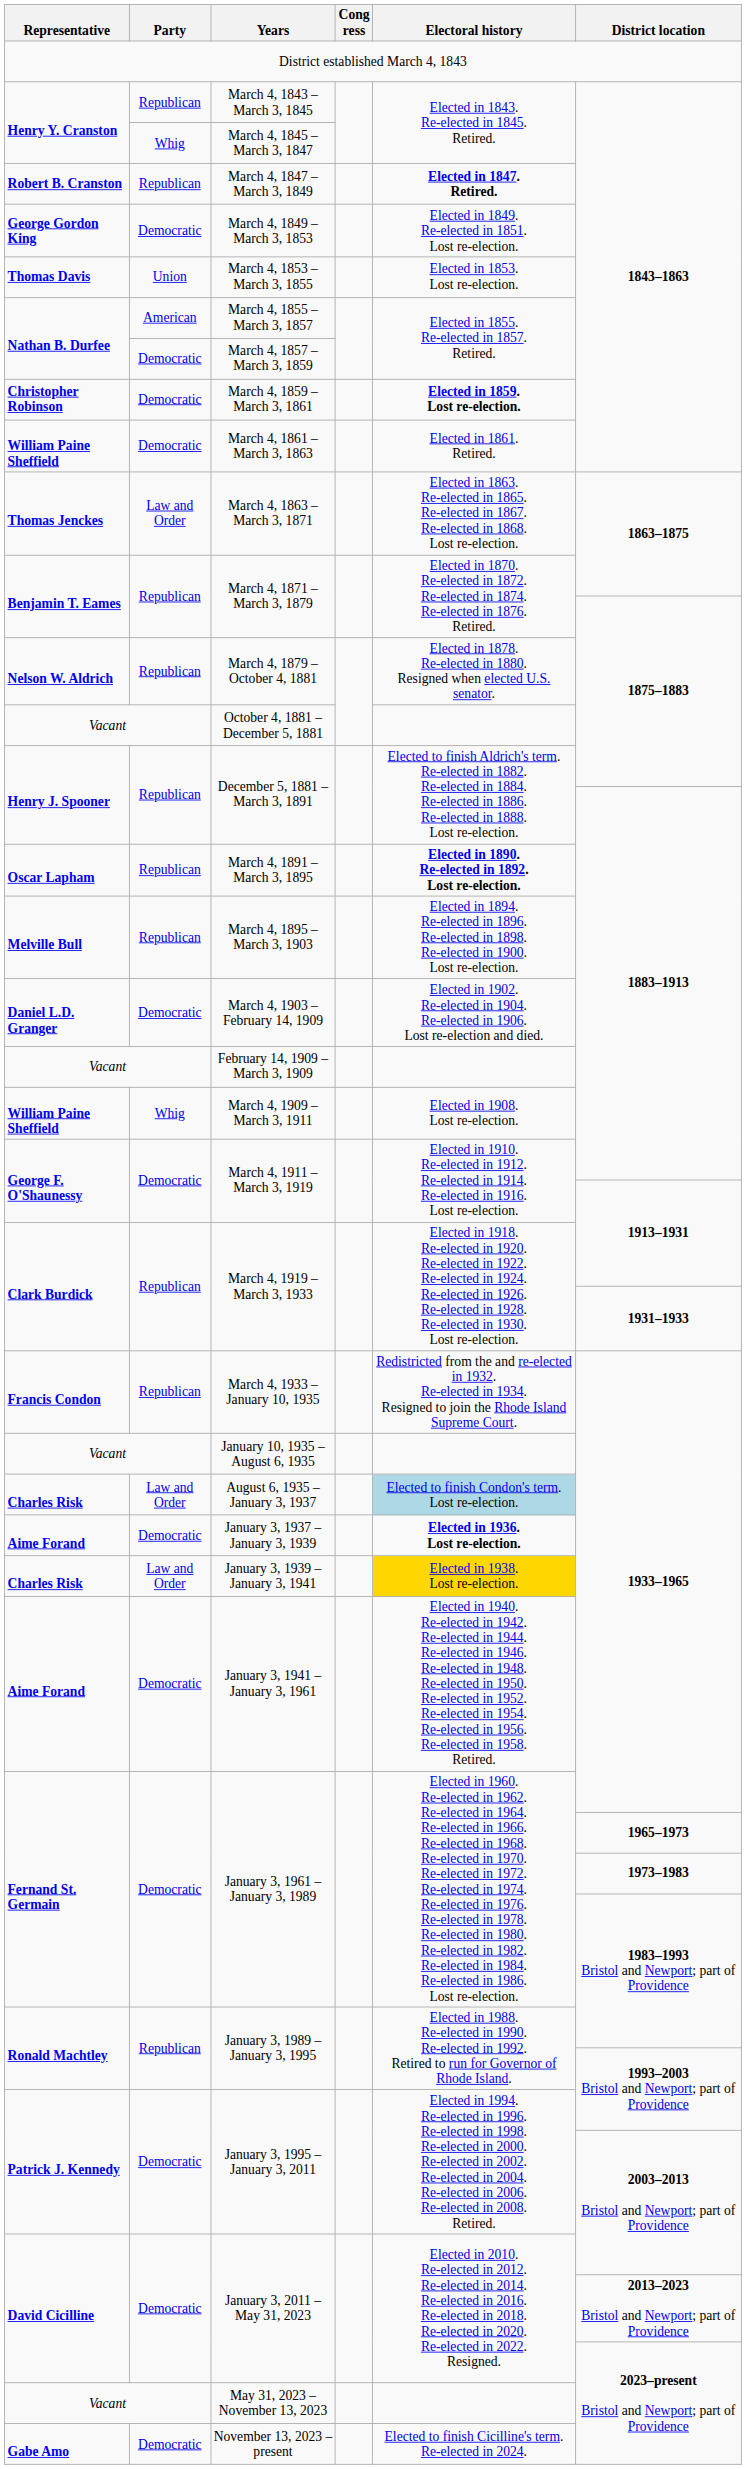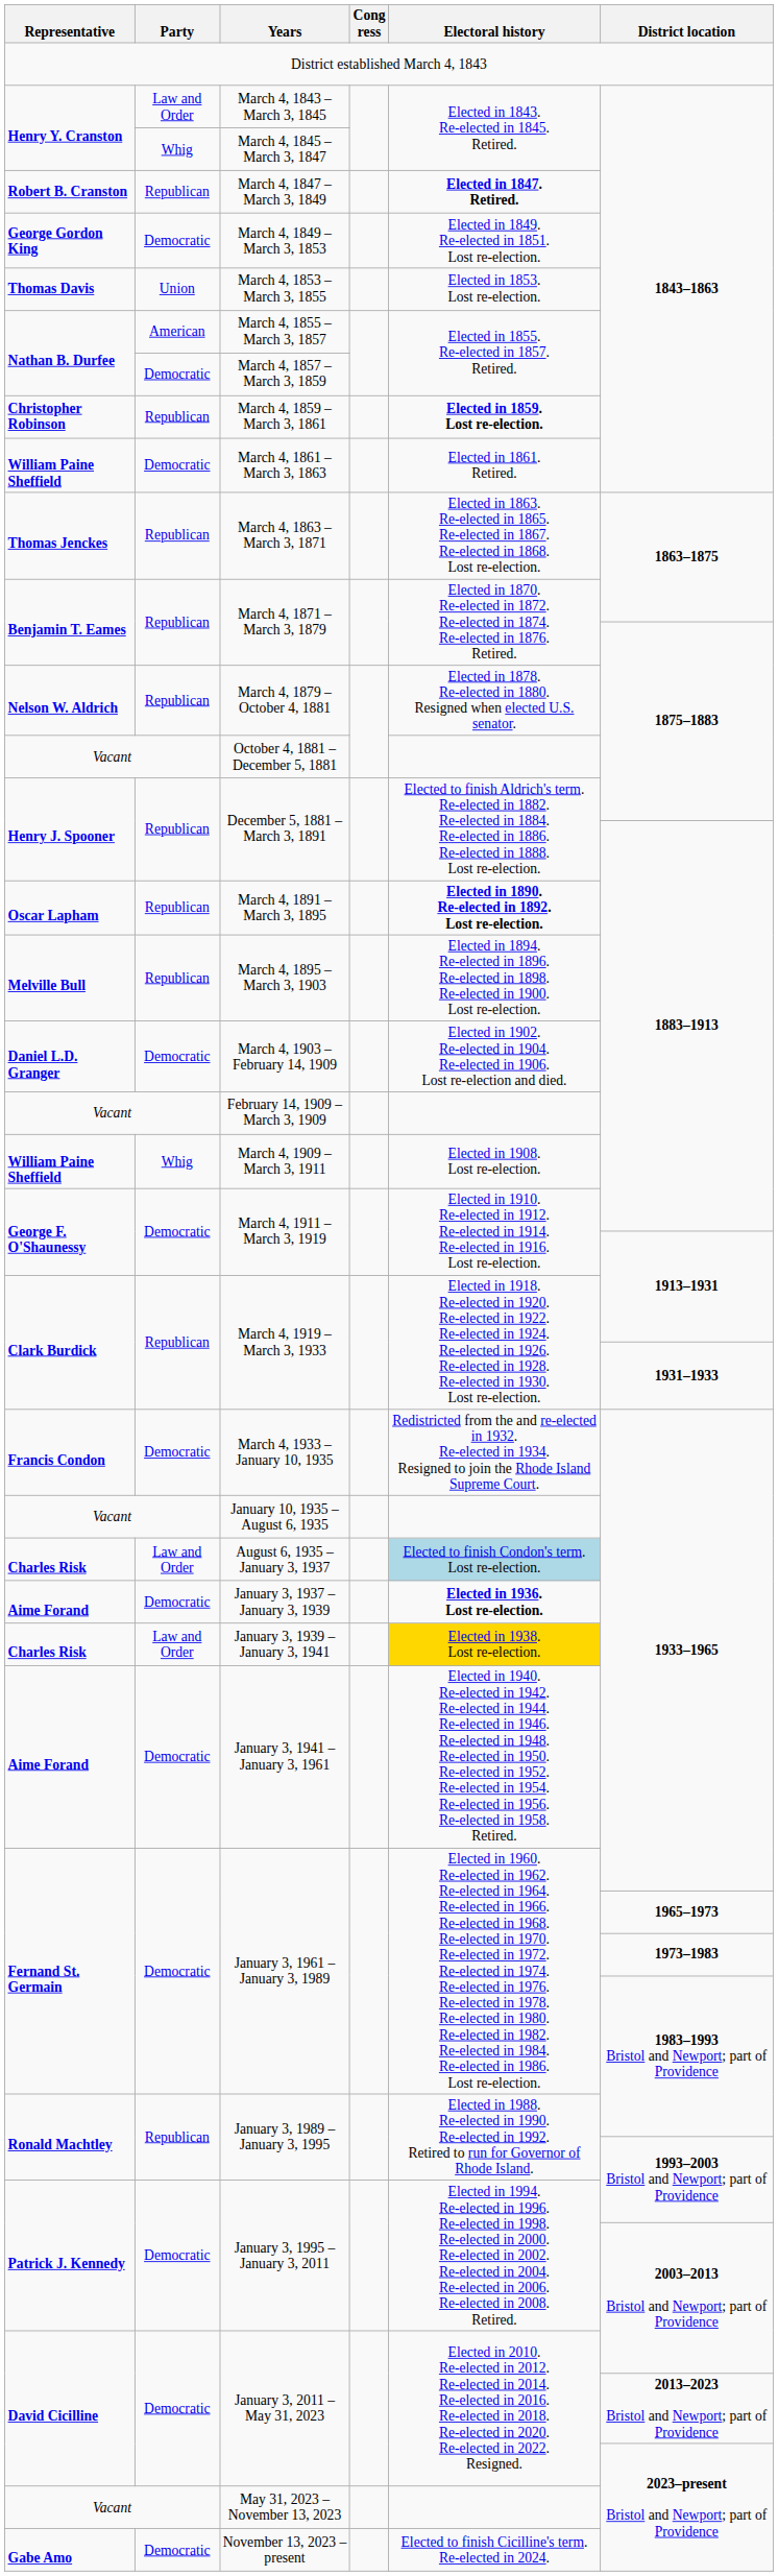 <table class=wikitable style="text-align:center">
 <tr valign=bottom>
 <th>Representative</th>
 <th>Party</th>
 <th>Years</th>
 <th>Cong<br>ress</th>
 <th>Electoral history</th>
 <th> District location</th>
 </tr>
 <tr style="height:3em">
 <td colspan=6>District established March 4, 1843</td>
 </tr>
 <tr style="height:3em">
 <td align=left rowspan=2><br><strong><a href='#'>Henry Y. Cranston</a></strong><br></td>
-<td><a href='#'>Republican</a></td>
+<td><a href='#'>Law and Order</a></td>
 <td nowrap>March 4, 1843 –<br>March 3, 1845</td>
 <td rowspan=2></td>
 <td rowspan=2><a href='#'>Elected in 1843</a>.<br><a href='#'>Re-elected in 1845</a>.<br>Retired.</td>
 <td rowspan=9><strong>1843–1863</strong><br></td>
 </tr>
 <tr style="height:3em">
 <td><a href='#'>Whig</a></td>
 <td nowrap>March 4, 1845 –<br>March 3, 1847</td>
 </tr>
 <tr style="height:3em">
 <td align=left><strong><a href='#'>Robert B. Cranston</a></strong><br></td>
 <td><a href='#'>Republican</a></td>
 <td nowrap>March 4, 1847 –<br>March 3, 1849</td>
 <td></td>
 <td><strong><a href='#'>Elected in 1847</a>.<br>Retired.</strong></td>
 </tr>
 <tr style="height:3em">
 <td align=left><strong><a href='#'>George Gordon King</a></strong><br></td>
 <td><a href='#'>Democratic</a></td>
 <td nowrap>March 4, 1849 –<br>March 3, 1853</td>
 <td></td>
 <td><a href='#'>Elected in 1849</a>.<br><a href='#'>Re-elected in 1851</a>.<br>Lost re-election.</td>
 </tr>
 <tr style="height:3em">
 <td align=left><strong><a href='#'>Thomas Davis</a></strong><br></td>
 <td><a href='#'>Union</a></td>
 <td nowrap>March 4, 1853 –<br>March 3, 1855</td>
 <td></td>
 <td><a href='#'>Elected in 1853</a>.<br>Lost re-election.</td>
 </tr>
 <tr style="height:3em">
 <td align=left rowspan=2><br><strong><a href='#'>Nathan B. Durfee</a></strong><br></td>
 <td><a href='#'>American</a></td>
 <td nowrap>March 4, 1855 –<br>March 3, 1857</td>
 <td rowspan=2></td>
 <td rowspan=2><a href='#'>Elected in 1855</a>.<br><a href='#'>Re-elected in 1857</a>.<br>Retired.</td>
 </tr>
 <tr style="height:3em">
 <td><a href='#'>Democratic</a></td>
 <td nowrap>March 4, 1857 –<br>March 3, 1859</td>
 </tr>
 <tr style="height:3em">
 <td align=left><strong><a href='#'>Christopher Robinson</a></strong><br></td>
-<td><a href='#'>Democratic</a></td>
+<td><a href='#'>Republican</a></td>
 <td nowrap>March 4, 1859 –<br>March 3, 1861</td>
 <td></td>
 <td><strong><a href='#'>Elected in 1859</a>.<br>Lost re-election.</strong></td>
 </tr>
 <tr style="height:3em">
 <td align=left><br><strong><a href='#'>William Paine Sheffield</a></strong><br></td>
 <td><a href='#'>Democratic</a></td>
 <td nowrap>March 4, 1861 –<br>March 3, 1863</td>
 <td></td>
 <td><a href='#'>Elected in 1861</a>.<br>Retired.</td>
 </tr>
 <tr style="height:3em">
 <td align=left><br><strong><a href='#'>Thomas Jenckes</a></strong><br></td>
-<td><a href='#'>Law and Order</a></td>
+<td><a href='#'>Republican</a></td>
 <td nowrap>March 4, 1863 –<br>March 3, 1871</td>
 <td></td>
 <td><a href='#'>Elected in 1863</a>.<br><a href='#'>Re-elected in 1865</a>.<br><a href='#'>Re-elected in 1867</a>.<br><a href='#'>Re-elected in 1868</a>.<br>Lost re-election.</td>
 <td rowspan=2><strong>1863–1875</strong><br></td>
 </tr>
 <tr style="height:3em">
 <td rowspan=2 align=left><br><strong><a href='#'>Benjamin T. Eames</a></strong><br></td>
 <td rowspan=2 ><a href='#'>Republican</a></td>
 <td rowspan=2 nowrap>March 4, 1871 –<br>March 3, 1879</td>
 <td rowspan=2></td>
 <td rowspan=2><a href='#'>Elected in 1870</a>.<br><a href='#'>Re-elected in 1872</a>.<br><a href='#'>Re-elected in 1874</a>.<br><a href='#'>Re-elected in 1876</a>.<br>Retired.</td>
 </tr>
 <tr style="height:3em">
 <td rowspan=4><strong>1875–1883</strong><br></td>
 </tr>
 <tr style="height:3em">
 <td align=left><br><strong><a href='#'>Nelson W. Aldrich</a></strong><br></td>
 <td><a href='#'>Republican</a></td>
 <td nowrap>March 4, 1879 –<br>October 4, 1881</td>
 <td rowspan=2></td>
 <td><a href='#'>Elected in 1878</a>.<br><a href='#'>Re-elected in 1880</a>.<br>Resigned when <a href='#'>elected U.S. senator</a>.</td>
 </tr>
 <tr style="height:3em">
 <td colspan=2><em>Vacant</em></td>
 <td nowrap>October 4, 1881 –<br>December 5, 1881</td>
 <td></td>
 </tr>
 <tr style="height:3em">
 <td rowspan=2 align=left><br><strong><a href='#'>Henry J. Spooner</a></strong><br></td>
 <td rowspan=2 ><a href='#'>Republican</a></td>
 <td rowspan=2 nowrap>December 5, 1881 –<br>March 3, 1891</td>
 <td rowspan=2></td>
 <td rowspan=2><a href='#'>Elected to finish Aldrich's term</a>.<br><a href='#'>Re-elected in 1882</a>.<br><a href='#'>Re-elected in 1884</a>.<br><a href='#'>Re-elected in 1886</a>.<br><a href='#'>Re-elected in 1888</a>.<br>Lost re-election.</td>
 </tr>
 <tr style="height:3em">
 <td rowspan=7><strong>1883–1913</strong><br></td>
 </tr>
 <tr style="height:3em">
 <td align=left><br><strong><a href='#'>Oscar Lapham</a></strong><br></td>
 <td><a href='#'>Republican</a></td>
 <td nowrap>March 4, 1891 –<br>March 3, 1895</td>
 <td></td>
 <td><strong><a href='#'>Elected in 1890</a>.<br><a href='#'>Re-elected in 1892</a>.<br>Lost re-election.</strong></td>
 </tr>
 <tr style="height:3em">
 <td align=left><br><strong><a href='#'>Melville Bull</a></strong><br></td>
 <td><a href='#'>Republican</a></td>
 <td nowrap>March 4, 1895 –<br>March 3, 1903</td>
 <td></td>
 <td><a href='#'>Elected in 1894</a>.<br><a href='#'>Re-elected in 1896</a>.<br><a href='#'>Re-elected in 1898</a>.<br><a href='#'>Re-elected in 1900</a>.<br>Lost re-election.</td>
 </tr>
 <tr style="height:3em">
 <td align=left><br><strong><a href='#'>Daniel L.D. Granger</a></strong><br></td>
 <td><a href='#'>Democratic</a></td>
 <td nowrap>March 4, 1903 –<br>February 14, 1909</td>
 <td></td>
 <td><a href='#'>Elected in 1902</a>.<br><a href='#'>Re-elected in 1904</a>.<br><a href='#'>Re-elected in 1906</a>.<br>Lost re-election and died.</td>
 </tr>
 <tr style="height:3em">
 <td colspan=2><em>Vacant</em></td>
 <td nowrap>February 14, 1909 –<br>March 3, 1909</td>
 <td></td>
 <td></td>
 </tr>
 <tr style="height:3em">
 <td align=left><br><strong><a href='#'>William Paine Sheffield</a></strong><br></td>
 <td><a href='#'>Whig</a></td>
 <td nowrap>March 4, 1909 –<br>March 3, 1911</td>
 <td></td>
 <td><a href='#'>Elected in 1908</a>.<br>Lost re-election.</td>
 </tr>
 <tr style="height:3em">
 <td rowspan=2 align=left><br><strong><a href='#'>George F. O'Shaunessy</a></strong><br></td>
 <td rowspan=2 ><a href='#'>Democratic</a></td>
 <td rowspan=2 nowrap>March 4, 1911 –<br>March 3, 1919</td>
 <td rowspan=2></td>
 <td rowspan=2><a href='#'>Elected in 1910</a>.<br><a href='#'>Re-elected in 1912</a>.<br><a href='#'>Re-elected in 1914</a>.<br><a href='#'>Re-elected in 1916</a>.<br>Lost re-election.</td>
 </tr>
 <tr style="height:3em">
 <td rowspan=2><strong>1913–1931</strong><br></td>
 </tr>
 <tr style="height:3em">
 <td rowspan=2 align=left><br><strong><a href='#'>Clark Burdick</a></strong><br></td>
 <td rowspan=2 ><a href='#'>Republican</a></td>
 <td rowspan=2 nowrap>March 4, 1919 –<br>March 3, 1933</td>
 <td rowspan=2></td>
 <td rowspan=2><a href='#'>Elected in 1918</a>.<br><a href='#'>Re-elected in 1920</a>.<br><a href='#'>Re-elected in 1922</a>.<br><a href='#'>Re-elected in 1924</a>.<br><a href='#'>Re-elected in 1926</a>.<br><a href='#'>Re-elected in 1928</a>.<br><a href='#'>Re-elected in 1930</a>.<br>Lost re-election.</td>
 </tr>
 <tr style="height:3em">
 <td><strong>1931–1933</strong><br></td>
 </tr>
 <tr style="height:3em">
 <td align=left><br><strong><a href='#'>Francis Condon</a></strong><br></td>
-<td><a href='#'>Republican</a></td>
+<td><a href='#'>Democratic</a></td>
 <td nowrap>March 4, 1933 –<br>January 10, 1935</td>
 <td></td>
 <td><a href='#'>Redistricted</a> from the  and <a href='#'>re-elected in 1932</a>.<br><a href='#'>Re-elected in 1934</a>.<br>Resigned to join the <a href='#'>Rhode Island Supreme Court</a>.</td>
 <td rowspan=7><strong>1933–1965</strong><br></td>
 </tr>
 <tr style="height:3em">
 <td colspan=2><em>Vacant</em></td>
 <td nowrap>January 10, 1935 –<br>August 6, 1935</td>
 <td></td>
 <td></td>
 </tr>
 <tr style="height:3em">
 <td align=left><br><strong><a href='#'>Charles Risk</a></strong><br></td>
 <td><a href='#'>Law and Order</a></td>
 <td nowrap>August 6, 1935 –<br>January 3, 1937</td>
 <td></td>
 <td style="background: lightblue;"><a href='#'>Elected to finish Condon's term</a>.<br>Lost re-election.</td>
 </tr>
 <tr style="height:3em">
 <td align=left><br><strong><a href='#'>Aime Forand</a></strong><br></td>
 <td><a href='#'>Democratic</a></td>
 <td nowrap>January 3, 1937 –<br>January 3, 1939</td>
 <td></td>
 <td><strong><a href='#'>Elected in 1936</a>.<br>Lost re-election.</strong></td>
 </tr>
 <tr style="height:3em">
 <td align=left><br><strong><a href='#'>Charles Risk</a></strong><br></td>
 <td><a href='#'>Law and Order</a></td>
 <td nowrap>January 3, 1939 –<br>January 3, 1941</td>
 <td></td>
 <td style="background: gold;"><a href='#'>Elected in 1938</a>.<br>Lost re-election.</td>
 </tr>
 <tr style="height:3em">
 <td align=left><br><strong><a href='#'>Aime Forand</a></strong><br></td>
 <td><a href='#'>Democratic</a></td>
 <td nowrap>January 3, 1941 –<br>January 3, 1961</td>
 <td></td>
 <td><a href='#'>Elected in 1940</a>.<br><a href='#'>Re-elected in 1942</a>.<br><a href='#'>Re-elected in 1944</a>.<br><a href='#'>Re-elected in 1946</a>.<br><a href='#'>Re-elected in 1948</a>.<br><a href='#'>Re-elected in 1950</a>.<br><a href='#'>Re-elected in 1952</a>.<br><a href='#'>Re-elected in 1954</a>.<br><a href='#'>Re-elected in 1956</a>.<br><a href='#'>Re-elected in 1958</a>.<br>Retired.</td>
 </tr>
 <tr style="height:3em">
 <td rowspan=4 align=left><br><strong><a href='#'>Fernand St. Germain</a></strong><br></td>
 <td rowspan=4 ><a href='#'>Democratic</a></td>
 <td rowspan=4 nowrap>January 3, 1961 –<br>January 3, 1989</td>
 <td rowspan=4></td>
 <td rowspan=4><a href='#'>Elected in 1960</a>.<br><a href='#'>Re-elected in 1962</a>.<br><a href='#'>Re-elected in 1964</a>.<br><a href='#'>Re-elected in 1966</a>.<br><a href='#'>Re-elected in 1968</a>.<br><a href='#'>Re-elected in 1970</a>.<br><a href='#'>Re-elected in 1972</a>.<br><a href='#'>Re-elected in 1974</a>.<br><a href='#'>Re-elected in 1976</a>.<br><a href='#'>Re-elected in 1978</a>.<br><a href='#'>Re-elected in 1980</a>.<br><a href='#'>Re-elected in 1982</a>.<br><a href='#'>Re-elected in 1984</a>.<br><a href='#'>Re-elected in 1986</a>.<br>Lost re-election.</td>
 </tr>
 <tr style="height:3em">
 <td><strong>1965–1973</strong><br></td>
 </tr>
 <tr style="height:3em">
 <td><strong>1973–1983</strong><br></td>
 </tr>
 <tr style="height:3em">
 <td rowspan=2><strong>1983–1993</strong><br><a href='#'>Bristol</a> and <a href='#'>Newport</a>; part of <a href='#'>Providence</a></td>
 </tr>
 <tr style="height:3em">
 <td rowspan=2 align=left><br><strong><a href='#'>Ronald Machtley</a></strong><br></td>
 <td rowspan=2 ><a href='#'>Republican</a></td>
 <td rowspan=2 nowrap>January 3, 1989 –<br>January 3, 1995</td>
 <td rowspan=2></td>
 <td rowspan=2><a href='#'>Elected in 1988</a>.<br><a href='#'>Re-elected in 1990</a>.<br><a href='#'>Re-elected in 1992</a>.<br>Retired to <a href='#'>run for Governor of Rhode Island</a>.</td>
 </tr>
 <tr style="height:3em">
 <td rowspan=2><strong>1993–2003</strong><br><a href='#'>Bristol</a> and <a href='#'>Newport</a>; part of <a href='#'>Providence</a></td>
 </tr>
 <tr style="height:3em">
 <td rowspan=2 align=left><br><strong><a href='#'>Patrick J. Kennedy</a></strong><br></td>
 <td rowspan=2 ><a href='#'>Democratic</a></td>
 <td rowspan=2 nowrap>January 3, 1995 –<br>January 3, 2011</td>
 <td rowspan=2></td>
 <td rowspan=2><a href='#'>Elected in 1994</a>.<br><a href='#'>Re-elected in 1996</a>.<br><a href='#'>Re-elected in 1998</a>.<br><a href='#'>Re-elected in 2000</a>.<br><a href='#'>Re-elected in 2002</a>.<br><a href='#'>Re-elected in 2004</a>.<br><a href='#'>Re-elected in 2006</a>.<br><a href='#'>Re-elected in 2008</a>.<br>Retired.</td>
 </tr>
 <tr style="height:3em">
 <td rowspan=2><strong>2003–2013</strong><br><br><a href='#'>Bristol</a> and <a href='#'>Newport</a>; part of <a href='#'>Providence</a></td>
 </tr>
 <tr style="height:3em">
 <td rowspan=3 align=left><br><strong><a href='#'>David Cicilline</a></strong><br></td>
 <td rowspan=3 ><a href='#'>Democratic</a></td>
 <td rowspan=3 nowrap>January 3, 2011 –<br>May 31, 2023</td>
 <td rowspan=3></td>
 <td rowspan=3><a href='#'>Elected in 2010</a>.<br><a href='#'>Re-elected in 2012</a>.<br><a href='#'>Re-elected in 2014</a>.<br><a href='#'>Re-elected in 2016</a>.<br><a href='#'>Re-elected in 2018</a>.<br><a href='#'>Re-elected in 2020</a>.<br><a href='#'>Re-elected in 2022</a>.<br>Resigned.</td>
 </tr>
 <tr style="height:3em">
 <td><strong>2013–2023</strong><br><br><a href='#'>Bristol</a> and <a href='#'>Newport</a>; part of <a href='#'>Providence</a></td>
 </tr>
 <tr style="height:3em">
 <td rowspan=3><strong>2023–present</strong><br><br><a href='#'>Bristol</a> and <a href='#'>Newport</a>; part of <a href='#'>Providence</a></td>
 </tr>
 <tr style="height:3em">
 <td colspan=2><em>Vacant</em></td>
 <td nowrap>May 31, 2023 –<br>November 13, 2023</td>
 <td></td>
 <td></td>
 </tr>
 <tr style="height:3em">
 <td align=left><br><strong><a href='#'>Gabe Amo</a></strong><br></td>
 <td><a href='#'>Democratic</a></td>
 <td nowrap>November 13, 2023 –<br>present</td>
 <td></td>
 <td><a href='#'>Elected to finish Cicilline's term</a>.<br><a href='#'>Re-elected in 2024</a>.</td>
 </tr>
 </table>
